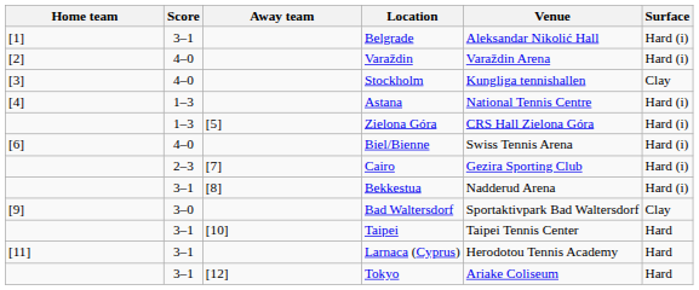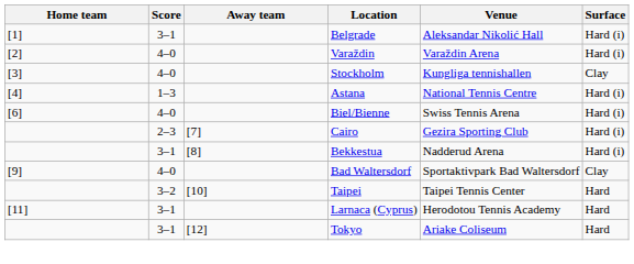 <table class="wikitable nowrap">
 <tr>
 <th width=180>Home team</th>
 <th>Score</th>
 <th width=180>Away team</th>
 <th>Location</th>
 <th>Venue</th>
 <th>Surface</th>
 </tr>
 <tr>
 <td><strong></strong> [1]</td>
 <td align=center>3–1</td>
 <td></td>
 <td><a href='#'>Belgrade</a></td>
 <td><a href='#'>Aleksandar Nikolić Hall</a></td>
 <td>Hard (i)</td>
 </tr>
 <tr>
 <td><strong></strong> [2]</td>
 <td align=center>4–0</td>
 <td></td>
 <td><a href='#'>Varaždin</a></td>
 <td><a href='#'>Varaždin Arena</a></td>
 <td>Hard (i)</td>
 </tr>
 <tr>
 <td><strong></strong> [3]</td>
 <td align=center>4–0</td>
 <td></td>
 <td><a href='#'>Stockholm</a></td>
 <td><a href='#'>Kungliga tennishallen</a></td>
 <td>Clay</td>
 </tr>
 <tr>
 <td> [4]</td>
 <td align=center>1–3</td>
 <td><strong></strong></td>
 <td><a href='#'>Astana</a></td>
 <td><a href='#'>National Tennis Centre</a></td>
 <td>Hard (i)</td>
 </tr>
 <tr>
-<td></td>
-<td align=center>1–3</td>
-<td><strong></strong> [5]</td>
-<td><a href='#'>Zielona Góra</a></td>
-<td><a href='#'>CRS Hall Zielona Góra</a></td>
-<td>Hard (i)</td>
-</tr>
-<tr>
 <td><strong></strong> [6]</td>
 <td align=center>4–0</td>
 <td></td>
 <td><a href='#'>Biel/Bienne</a></td>
 <td>Swiss Tennis Arena</td>
 <td>Hard (i)</td>
 </tr>
 <tr>
 <td></td>
 <td align=center>2–3</td>
 <td><strong></strong> [7]</td>
 <td><a href='#'>Cairo</a></td>
 <td><a href='#'>Gezira Sporting Club</a></td>
 <td>Hard (i)</td>
 </tr>
 <tr>
 <td><strong></strong></td>
 <td align=center>3–1</td>
 <td> [8]</td>
 <td><a href='#'>Bekkestua</a></td>
 <td>Nadderud Arena</td>
 <td>Hard (i)</td>
 </tr>
 <tr>
 <td><strong></strong> [9]</td>
-<td align=center>3–0</td>
+<td align=center>4–0</td>
 <td></td>
 <td><a href='#'>Bad Waltersdorf</a></td>
 <td>Sportaktivpark Bad Waltersdorf</td>
 <td>Clay</td>
 </tr>
 <tr>
 <td><strong></strong></td>
-<td align=center>3–1</td>
+<td align=center>3–2</td>
 <td> [10]</td>
 <td><a href='#'>Taipei</a></td>
 <td>Taipei Tennis Center</td>
 <td>Hard</td>
 </tr>
 <tr>
 <td><strong></strong> [11]</td>
 <td align=center>3–1</td>
 <td></td>
 <td><a href='#'>Larnaca</a> (<a href='#'>Cyprus</a>)</td>
 <td>Herodotou Tennis Academy</td>
 <td>Hard</td>
 </tr>
 <tr>
 <td><strong></strong></td>
 <td align=center>3–1</td>
 <td> [12]</td>
 <td><a href='#'>Tokyo</a></td>
 <td><a href='#'>Ariake Coliseum</a></td>
 <td>Hard</td>
 </tr>
 </table>
